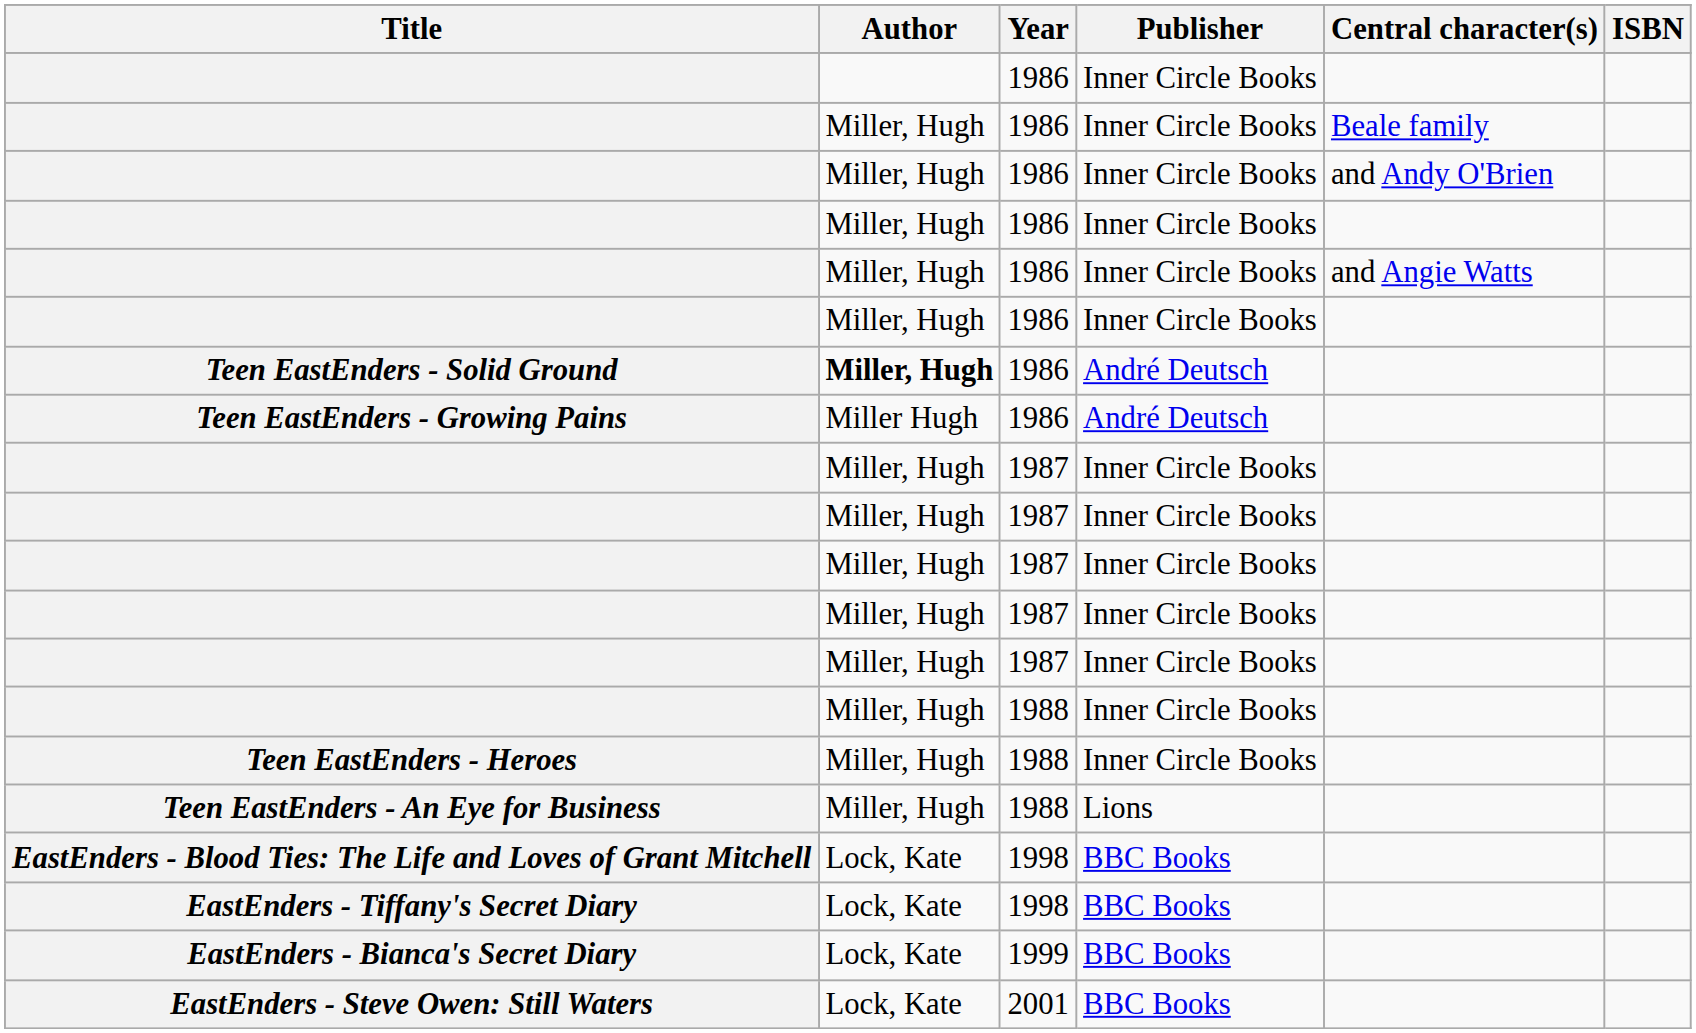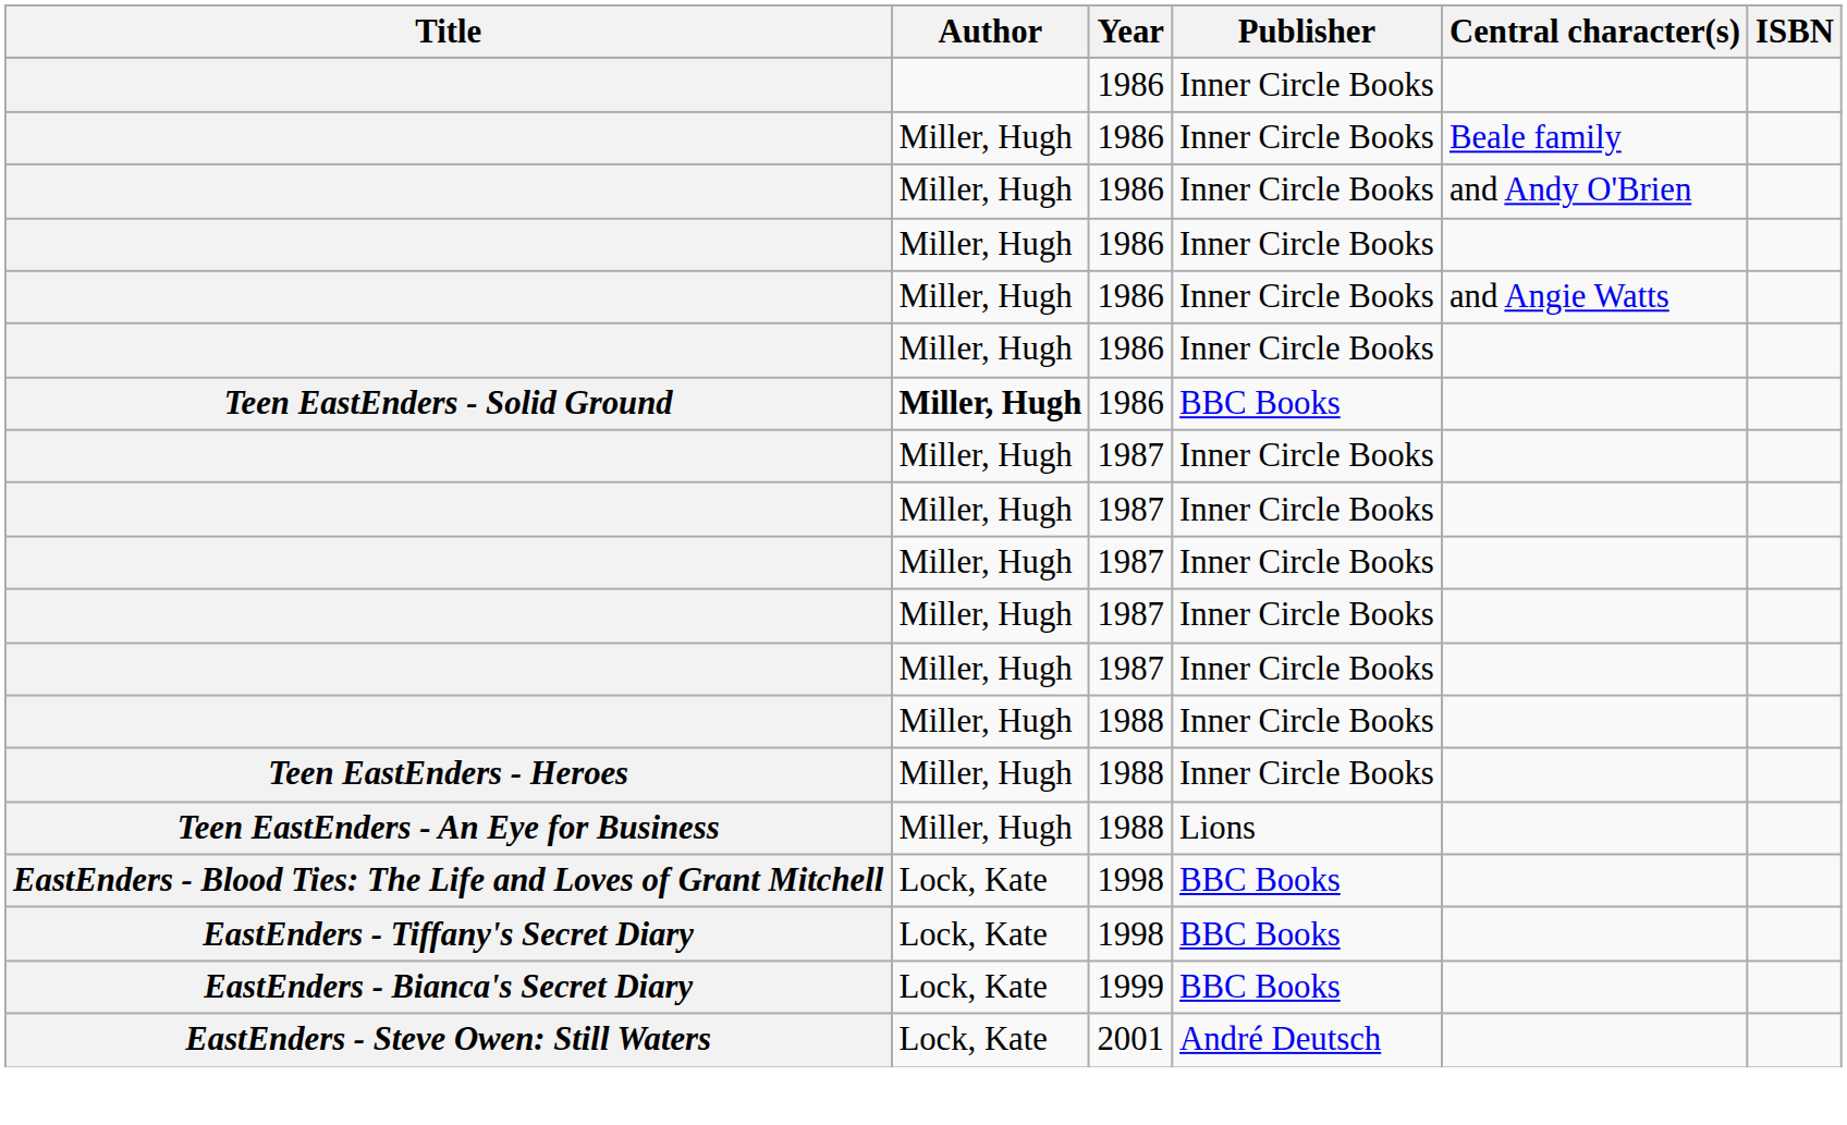 <table class="wikitable sortable plainrowheaders">
 <tr>
 <th scope="col">Title</th>
 <th scope="col">Author</th>
 <th scope="col">Year</th>
 <th scope="col">Publisher</th>
 <th scope="col">Central character(s)</th>
 <th scope="col">ISBN</th>
 </tr>
 <tr>
 <th scope="row"><em></em></th>
 <td></td>
 <td>1986</td>
 <td>Inner Circle Books</td>
 <td></td>
 <td></td>
 </tr>
 <tr>
 <th scope="row"><em></em></th>
 <td>Miller, Hugh</td>
 <td>1986</td>
 <td>Inner Circle Books</td>
 <td><a href='#'>Beale family</a></td>
 <td></td>
 </tr>
 <tr>
 <th scope="row"><em></em></th>
 <td>Miller, Hugh</td>
 <td>1986</td>
 <td>Inner Circle Books</td>
 <td> and <a href='#'>Andy O'Brien</a></td>
 <td></td>
 </tr>
 <tr>
 <th scope="row"><em></em></th>
 <td>Miller, Hugh</td>
 <td>1986</td>
 <td>Inner Circle Books</td>
 <td></td>
 <td></td>
 </tr>
 <tr>
 <th scope="row"><em></em></th>
 <td>Miller, Hugh</td>
 <td>1986</td>
 <td>Inner Circle Books</td>
 <td> and <a href='#'>Angie Watts</a></td>
 <td></td>
 </tr>
 <tr>
 <th scope="row"><em></em></th>
 <td>Miller, Hugh</td>
 <td>1986</td>
 <td>Inner Circle Books</td>
 <td></td>
 <td></td>
 </tr>
 <tr>
 <th scope="row"><em>Teen EastEnders - Solid Ground</em></th>
 <td><strong>Miller, Hugh</strong></td>
 <td>1986</td>
-<td><a href='#'>André Deutsch</a></td>
-<td></td>
-<td></td>
-</tr>
-<tr>
-<th scope="row"><em>Teen EastEnders - Growing Pains</em></th>
-<td>Miller Hugh</td>
-<td>1986</td>
-<td><a href='#'>André Deutsch</a></td>
+<td><a href='#'>BBC Books</a></td>
 <td></td>
 <td></td>
 </tr>
 <tr>
 <th scope="row"><em></em></th>
 <td>Miller, Hugh</td>
 <td>1987</td>
 <td>Inner Circle Books</td>
 <td></td>
 <td></td>
 </tr>
 <tr>
 <th scope="row"><em></em></th>
 <td>Miller, Hugh</td>
 <td>1987</td>
 <td>Inner Circle Books</td>
 <td></td>
 <td></td>
 </tr>
 <tr>
 <th scope="row"><em></em></th>
 <td>Miller, Hugh</td>
 <td>1987</td>
 <td>Inner Circle Books</td>
 <td></td>
 <td></td>
 </tr>
 <tr>
 <th scope="row"><em></em></th>
 <td>Miller, Hugh</td>
 <td>1987</td>
 <td>Inner Circle Books</td>
 <td></td>
 <td></td>
 </tr>
 <tr>
 <th scope="row"><em></em></th>
 <td>Miller, Hugh</td>
 <td>1987</td>
 <td>Inner Circle Books</td>
 <td></td>
 <td></td>
 </tr>
 <tr>
 <th scope="row"><em></em></th>
 <td>Miller, Hugh</td>
 <td>1988</td>
 <td>Inner Circle Books</td>
 <td></td>
 <td></td>
 </tr>
 <tr>
 <th scope="row"><em>Teen EastEnders - Heroes</em></th>
 <td>Miller, Hugh</td>
 <td>1988</td>
 <td>Inner Circle Books</td>
 <td></td>
 <td></td>
 </tr>
 <tr>
 <th scope="row"><em>Teen EastEnders - An Eye for Business</em></th>
 <td>Miller, Hugh</td>
 <td>1988</td>
 <td>Lions</td>
 <td></td>
 <td></td>
 </tr>
 <tr>
 <th scope="row"><em>EastEnders - Blood Ties: The Life and Loves of Grant Mitchell</em></th>
 <td>Lock, Kate</td>
 <td>1998</td>
 <td><a href='#'>BBC Books</a></td>
 <td></td>
 <td></td>
 </tr>
 <tr>
 <th scope="row"><em>EastEnders - Tiffany's Secret Diary</em></th>
 <td>Lock, Kate</td>
 <td>1998</td>
 <td><a href='#'>BBC Books</a></td>
 <td></td>
 <td></td>
 </tr>
 <tr>
 <th scope="row"><em>EastEnders - Bianca's Secret Diary</em></th>
 <td>Lock, Kate</td>
 <td>1999</td>
 <td><a href='#'>BBC Books</a></td>
 <td></td>
 <td></td>
 </tr>
 <tr>
 <th scope="row"><em>EastEnders - Steve Owen: Still Waters</em></th>
 <td>Lock, Kate</td>
 <td>2001</td>
-<td><a href='#'>BBC Books</a></td>
+<td><a href='#'>André Deutsch</a></td>
 <td></td>
 <td></td>
 </tr>
 </table>
